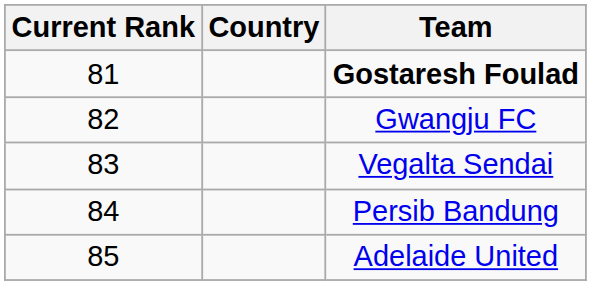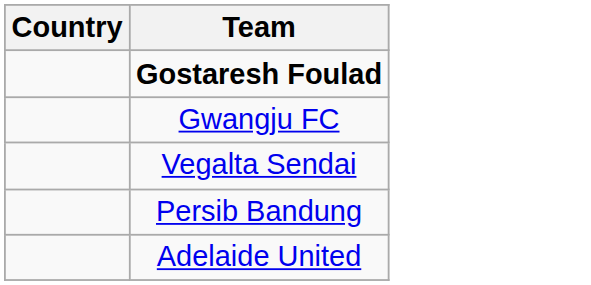 <table class="wikitable" style="text-align: center;">
 <tr>
-<th>Current Rank</th>
 <th>Country</th>
 <th>Team</th>
 </tr>
 <tr>
-<td>81</td>
 <td></td>
 <td><strong>Gostaresh Foulad</strong></td>
 </tr>
 <tr>
-<td>82</td>
 <td></td>
 <td><a href='#'>Gwangju FC</a></td>
 </tr>
 <tr>
-<td>83</td>
 <td></td>
 <td><a href='#'>Vegalta Sendai</a></td>
 </tr>
 <tr>
-<td>84</td>
 <td></td>
 <td><a href='#'>Persib Bandung</a></td>
 </tr>
 <tr>
-<td>85</td>
 <td></td>
 <td><a href='#'>Adelaide United</a></td>
 </tr>
 </table>
